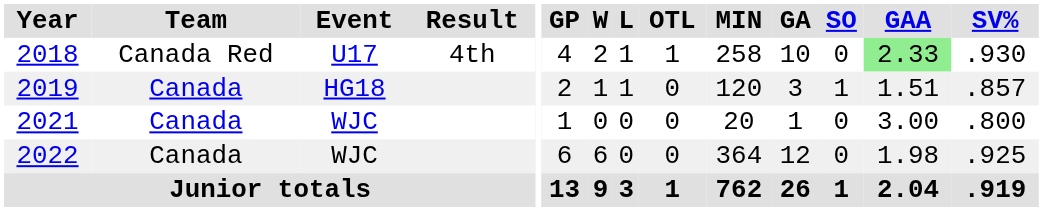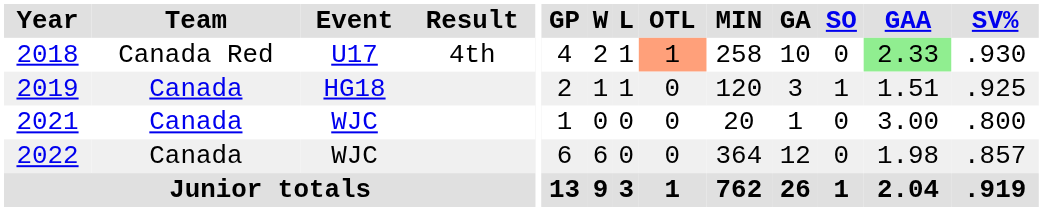 <table border="0" cellpadding="1" cellspacing="0" ID="Table3" style="text-align:center; width:40em">
 <tr ALIGN="center" bgcolor="#e0e0e0">
 <th>Year</th>
 <th>Team</th>
 <th>Event</th>
 <th>Result</th>
 <th rowspan="99" bgcolor="#ffffff"></th>
 <th>GP</th>
 <th>W</th>
 <th>L</th>
 <th>OTL</th>
 <th>MIN</th>
 <th>GA</th>
 <th><a href='#'>SO</a></th>
 <th><a href='#'>GAA</a></th>
 <th><a href='#'>SV%</a></th>
 </tr>
 <tr>
 <td><a href='#'>2018</a></td>
 <td>Canada Red</td>
 <td><a href='#'>U17</a></td>
 <td>4th</td>
 <td>4</td>
 <td>2</td>
 <td>1</td>
-<td>1</td>
+<td style="background: lightsalmon;">1</td>
 <td>258</td>
 <td>10</td>
 <td>0</td>
 <td style="background: lightgreen;">2.33</td>
 <td>.930</td>
 </tr>
 <tr bgcolor="#f0f0f0">
 <td><a href='#'>2019</a></td>
 <td><a href='#'>Canada</a></td>
 <td><a href='#'>HG18</a></td>
 <td></td>
 <td>2</td>
 <td>1</td>
 <td>1</td>
 <td>0</td>
 <td>120</td>
 <td>3</td>
 <td>1</td>
 <td>1.51</td>
-<td>.857</td>
+<td>.925</td>
 </tr>
 <tr>
 <td><a href='#'>2021</a></td>
 <td><a href='#'>Canada</a></td>
 <td><a href='#'>WJC</a></td>
 <td></td>
 <td>1</td>
 <td>0</td>
 <td>0</td>
 <td>0</td>
 <td>20</td>
 <td>1</td>
 <td>0</td>
 <td>3.00</td>
 <td>.800</td>
 </tr>
 <tr bgcolor="#f0f0f0">
 <td><a href='#'>2022</a></td>
 <td>Canada</td>
 <td>WJC</td>
 <td></td>
 <td>6</td>
 <td>6</td>
 <td>0</td>
 <td>0</td>
 <td>364</td>
 <td>12</td>
 <td>0</td>
 <td>1.98</td>
-<td>.925</td>
+<td>.857</td>
 </tr>
 <tr bgcolor="#e0e0e0">
 <th colspan=4>Junior totals</th>
 <th>13</th>
 <th>9</th>
 <th>3</th>
 <th>1</th>
 <th>762</th>
 <th>26</th>
 <th>1</th>
 <th>2.04</th>
 <th>.919</th>
 </tr>
 </table>
